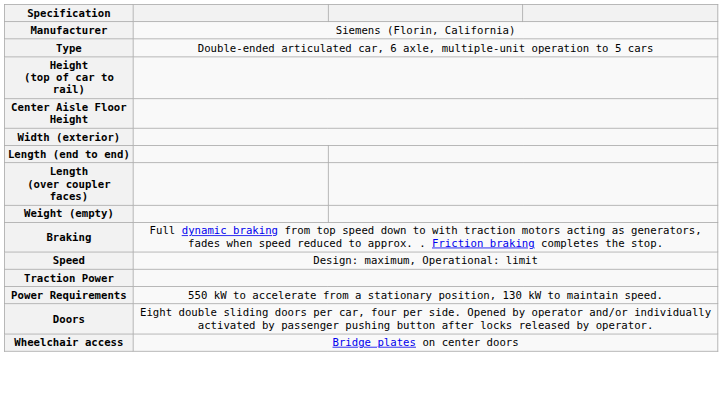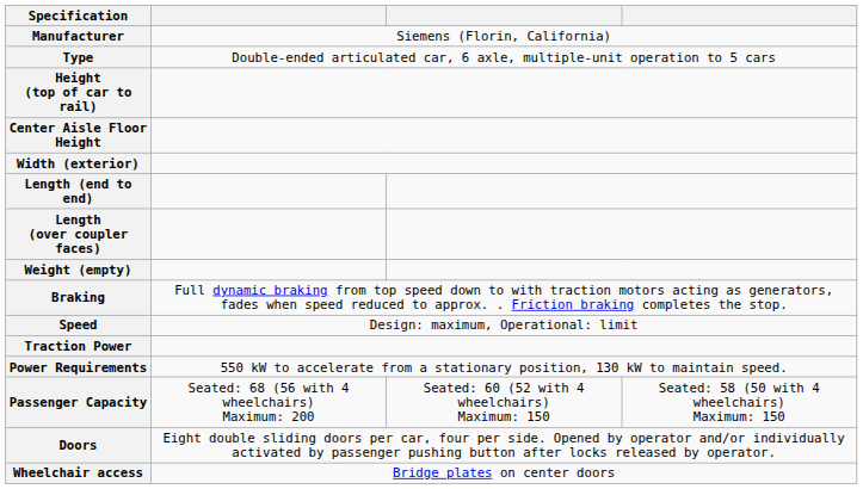 <table class="wikitable sticky-header" style="text-align:center;">
 <tr>
 <th>Specification</th>
 <th></th>
 <th></th>
 <th></th>
 </tr>
 <tr>
 <th>Manufacturer</th>
 <td colspan="3">Siemens (Florin, California)</td>
 </tr>
 <tr>
 <th>Type</th>
 <td colspan="3">Double-ended articulated car, 6 axle, multiple-unit operation to 5 cars</td>
 </tr>
 <tr>
 <th>Height<br>(top of car to rail)</th>
 <td colspan="3"></td>
 </tr>
 <tr>
 <th>Center Aisle Floor Height</th>
 <td colspan="3"></td>
 </tr>
 <tr>
 <th>Width (exterior)</th>
 <td colspan="3"></td>
 </tr>
 <tr>
 <th>Length (end to end)</th>
 <td></td>
 <td colspan="2"></td>
 </tr>
 <tr>
 <th>Length<br>(over coupler faces)</th>
 <td></td>
 <td colspan="2"></td>
 </tr>
 <tr>
 <th>Weight (empty)</th>
 <td></td>
 <td colspan="2"></td>
 </tr>
 <tr>
 <th>Braking</th>
 <td colspan="3">Full <a href='#'>dynamic braking</a> from top speed down to  with traction motors acting as generators, fades when speed reduced to approx. . <a href='#'>Friction braking</a> completes the stop.</td>
 </tr>
 <tr>
 <th>Speed</th>
 <td colspan="3">Design:  maximum, Operational:  limit</td>
 </tr>
 <tr>
 <th>Traction Power</th>
 <td colspan="3"></td>
 </tr>
 <tr>
 <th>Power Requirements</th>
 <td colspan="3">550 kW to accelerate from a stationary position, 130 kW to maintain speed.</td>
 </tr>
 <tr>
+<th>Passenger Capacity</th>
+<td>Seated: 68 (56 with 4 wheelchairs)<br>Maximum: 200</td>
+<td>Seated: 60 (52 with 4 wheelchairs)<br>Maximum: 150</td>
+<td>Seated: 58 (50 with 4 wheelchairs)<br>Maximum: 150</td>
+</tr>
+<tr>
 <th>Doors</th>
 <td colspan="3">Eight double sliding doors per car, four per side. Opened by operator and/or individually activated by passenger pushing button after locks released by operator.</td>
 </tr>
 <tr>
 <th>Wheelchair access</th>
 <td colspan="3"><a href='#'>Bridge plates</a> on center doors</td>
 </tr>
 </table>
